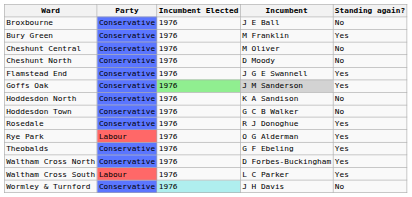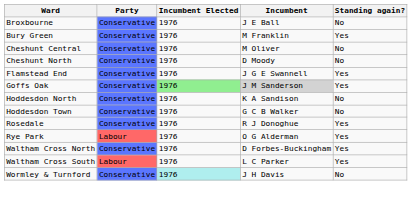 <table class="wikitable" style="font-size: 95%;">
 <tr>
 <th>Ward</th>
 <th>Party</th>
 <th>Incumbent Elected</th>
 <th>Incumbent</th>
 <th>Standing again?</th>
 </tr>
 <tr>
 <td>Broxbourne</td>
 <td bgcolor="5B76FF">Conservative</td>
 <td>1976</td>
 <td>J E Ball</td>
 <td>No</td>
 </tr>
 <tr>
 <td>Bury Green</td>
 <td bgcolor="5B76FF">Conservative</td>
 <td>1976</td>
 <td>M Franklin</td>
 <td>Yes</td>
 </tr>
 <tr>
 <td>Cheshunt Central</td>
 <td bgcolor="5B76FF">Conservative</td>
 <td>1976</td>
 <td>M Oliver</td>
 <td>No</td>
 </tr>
 <tr>
 <td>Cheshunt North</td>
 <td bgcolor="5B76FF">Conservative</td>
 <td>1976</td>
 <td>D Moody</td>
 <td>No</td>
 </tr>
 <tr>
 <td>Flamstead End</td>
 <td bgcolor="5B76FF">Conservative</td>
 <td>1976</td>
 <td>J G E Swannell</td>
 <td>Yes</td>
 </tr>
 <tr>
 <td>Goffs Oak</td>
 <td bgcolor="5B76FF">Conservative</td>
 <td style="background: lightgreen;">1976</td>
 <td style="background: lightgrey;">J M Sanderson</td>
 <td>Yes</td>
 </tr>
 <tr>
 <td>Hoddesdon North</td>
 <td bgcolor="5B76FF">Conservative</td>
 <td>1976</td>
 <td>K A Sandison</td>
 <td>No</td>
 </tr>
 <tr>
 <td>Hoddesdon Town</td>
 <td bgcolor="5B76FF">Conservative</td>
 <td>1976</td>
 <td>G C B Walker</td>
 <td>No</td>
 </tr>
 <tr>
 <td>Rosedale</td>
 <td bgcolor="5B76FF">Conservative</td>
 <td>1976</td>
 <td>R J Donoghue</td>
 <td>Yes</td>
 </tr>
 <tr>
 <td>Rye Park</td>
 <td bgcolor="FF6868">Labour</td>
 <td>1976</td>
 <td>O G Alderman</td>
 <td>Yes</td>
 </tr>
 <tr>
-<td>Theobalds</td>
-<td bgcolor="5B76FF">Conservative</td>
-<td>1976</td>
-<td>G F Ebeling</td>
-<td>Yes</td>
-</tr>
-<tr>
 <td>Waltham Cross North</td>
 <td bgcolor="5B76FF">Conservative</td>
 <td>1976</td>
 <td>D Forbes-Buckingham</td>
 <td>Yes</td>
 </tr>
 <tr>
 <td>Waltham Cross South</td>
 <td bgcolor="FF6868">Labour</td>
 <td>1976</td>
 <td>L C Parker</td>
 <td>Yes</td>
 </tr>
 <tr>
 <td>Wormley & Turnford</td>
 <td bgcolor="5B76FF">Conservative</td>
 <td style="background: paleturquoise;">1976</td>
 <td>J H Davis</td>
 <td>No</td>
 </tr>
 </table>
